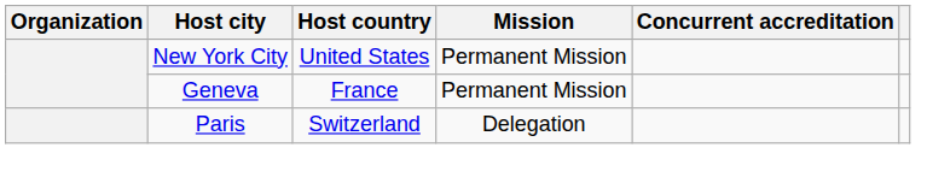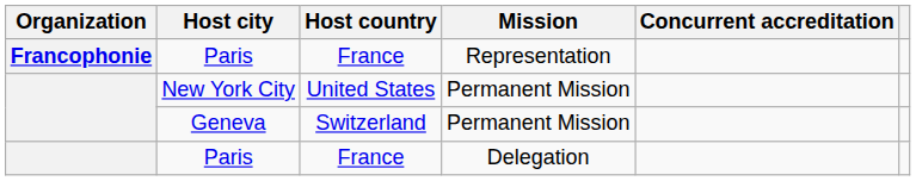 <table class="wikitable plainrowheaders" style="text-align:center;">
 <tr>
 <th scope="col">Organization</th>
 <th scope="col">Host city</th>
 <th scope="col">Host country</th>
 <th scope="col">Mission</th>
 <th scope="col">Concurrent accreditation</th>
 <th scope="col"></th>
+</tr>
+<tr>
+<th scope="row"> <a href='#'>Francophonie</a></th>
+<td><a href='#'>Paris</a></td>
+<td><a href='#'>France</a></td>
+<td>Representation</td>
+<td></td>
+<td></td>
 </tr>
 <tr>
 <th scope="row" rowspan="2"></th>
 <td><a href='#'>New York City</a></td>
 <td><a href='#'>United States</a></td>
 <td>Permanent Mission</td>
 <td></td>
 <td></td>
 </tr>
 <tr>
 <td><a href='#'>Geneva</a></td>
-<td><a href='#'>France</a></td>
+<td><a href='#'>Switzerland</a></td>
 <td>Permanent Mission</td>
 <td></td>
 <td></td>
 </tr>
 <tr>
 <th scope="row"></th>
 <td><a href='#'>Paris</a></td>
-<td><a href='#'>Switzerland</a></td>
+<td><a href='#'>France</a></td>
 <td>Delegation</td>
 <td></td>
 <td></td>
 </tr>
 </table>
